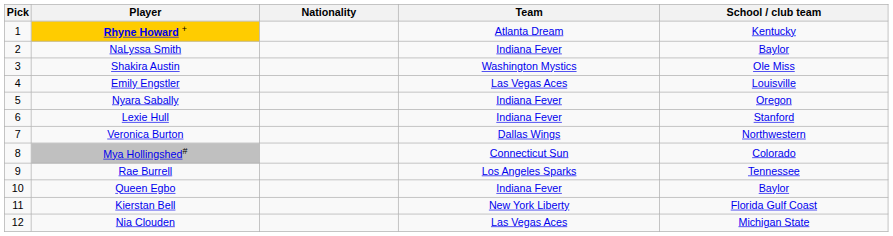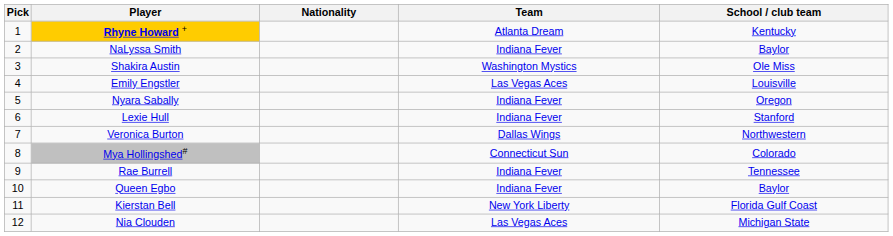 <table class="wikitable" style="text-align: center;">
 <tr>
 <th width=30>Pick</th>
 <th width=333>Player</th>
 <th width=200>Nationality</th>
 <th width=383>Team</th>
 <th width=333>School / club team</th>
 </tr>
 <tr>
 <td>1</td>
 <td bgcolor="#FFCC00"><strong><a href='#'>Rhyne Howard</a></strong> <sup>+</sup></td>
 <td></td>
 <td><a href='#'>Atlanta Dream</a> </td>
 <td><a href='#'>Kentucky</a></td>
 </tr>
 <tr>
 <td>2</td>
 <td><a href='#'>NaLyssa Smith</a></td>
 <td></td>
 <td><a href='#'>Indiana Fever</a></td>
 <td><a href='#'>Baylor</a></td>
 </tr>
 <tr>
 <td>3</td>
 <td><a href='#'>Shakira Austin</a></td>
 <td></td>
 <td><a href='#'>Washington Mystics</a> </td>
 <td><a href='#'>Ole Miss</a></td>
 </tr>
 <tr>
 <td>4</td>
 <td><a href='#'>Emily Engstler</a></td>
 <td></td>
 <td><a href='#'>Las Vegas Aces</a></td>
 <td><a href='#'>Louisville</a></td>
 </tr>
 <tr>
 <td>5</td>
 <td><a href='#'>Nyara Sabally</a></td>
 <td></td>
 <td><a href='#'>Indiana Fever</a></td>
 <td><a href='#'>Oregon</a></td>
 </tr>
 <tr>
 <td>6</td>
 <td><a href='#'>Lexie Hull</a></td>
 <td></td>
 <td><a href='#'>Indiana Fever</a> </td>
 <td><a href='#'>Stanford</a></td>
 </tr>
 <tr>
 <td>7</td>
 <td><a href='#'>Veronica Burton</a></td>
 <td></td>
 <td><a href='#'>Dallas Wings</a> </td>
 <td><a href='#'>Northwestern</a></td>
 </tr>
 <tr>
 <td>8</td>
 <td bgcolor="#C0C0C0"><a href='#'>Mya Hollingshed</a><sup>#</sup></td>
 <td></td>
 <td><a href='#'>Connecticut Sun</a></td>
 <td><a href='#'>Colorado</a></td>
 </tr>
 <tr>
 <td>9</td>
 <td><a href='#'>Rae Burrell</a></td>
 <td></td>
-<td><a href='#'>Los Angeles Sparks</a> </td>
+<td><a href='#'>Indiana Fever</a> </td>
 <td><a href='#'>Tennessee</a></td>
 </tr>
 <tr>
 <td>10</td>
 <td><a href='#'>Queen Egbo</a></td>
 <td></td>
 <td><a href='#'>Indiana Fever</a> </td>
 <td><a href='#'>Baylor</a></td>
 </tr>
 <tr>
 <td>11</td>
 <td><a href='#'>Kierstan Bell</a></td>
 <td></td>
 <td><a href='#'>New York Liberty</a></td>
 <td><a href='#'>Florida Gulf Coast</a></td>
 </tr>
 <tr>
 <td>12</td>
 <td><a href='#'>Nia Clouden</a></td>
 <td></td>
 <td><a href='#'>Las Vegas Aces</a> </td>
 <td><a href='#'>Michigan State</a></td>
 </tr>
 </table>
